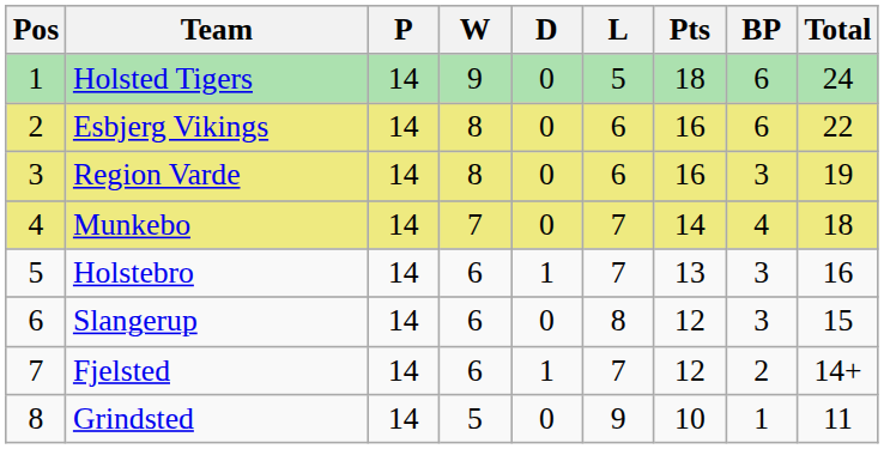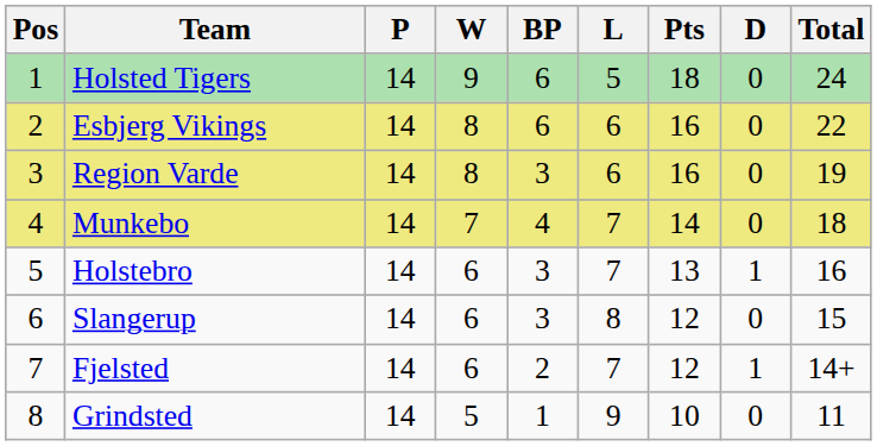 <table class="wikitable" style="font-size: 100%">
 <tr>
 <th width=20>Pos</th>
 <th width=150>Team</th>
 <th width=30>P</th>
 <th width=30>W</th>
-<th width=30>D</th>
+<th width=30>BP</th>
 <th width=30>L</th>
 <th width=30>Pts</th>
-<th width=30>BP</th>
+<th width=30>D</th>
 <th width=30>Total</th>
 </tr>
 <tr align=center style="background:#ACE1AF;">
 <td>1</td>
 <td align="left"><a href='#'>Holsted Tigers</a></td>
 <td>14</td>
 <td>9</td>
-<td>0</td>
+<td>6</td>
 <td>5</td>
 <td>18</td>
-<td>6</td>
+<td>0</td>
 <td>24</td>
 </tr>
 <tr align=center style="background:#EEEA80;">
 <td>2</td>
 <td align="left"><a href='#'>Esbjerg Vikings</a></td>
 <td>14</td>
 <td>8</td>
-<td>0</td>
+<td>6</td>
 <td>6</td>
 <td>16</td>
-<td>6</td>
+<td>0</td>
 <td>22</td>
 </tr>
 <tr align=center style="background:#EEEA80;">
 <td>3</td>
 <td align="left"><a href='#'>Region Varde</a></td>
 <td>14</td>
 <td>8</td>
-<td>0</td>
+<td>3</td>
 <td>6</td>
 <td>16</td>
-<td>3</td>
+<td>0</td>
 <td>19</td>
 </tr>
 <tr align=center style="background:#EEEA80;">
 <td>4</td>
 <td align="left"><a href='#'>Munkebo</a></td>
 <td>14</td>
 <td>7</td>
-<td>0</td>
+<td>4</td>
 <td>7</td>
 <td>14</td>
-<td>4</td>
+<td>0</td>
 <td>18</td>
 </tr>
 <tr align=center>
 <td>5</td>
 <td align="left"><a href='#'>Holstebro</a></td>
 <td>14</td>
 <td>6</td>
-<td>1</td>
+<td>3</td>
 <td>7</td>
 <td>13</td>
-<td>3</td>
+<td>1</td>
 <td>16</td>
 </tr>
 <tr align=center>
 <td>6</td>
 <td align="left"><a href='#'>Slangerup</a></td>
 <td>14</td>
 <td>6</td>
-<td>0</td>
+<td>3</td>
 <td>8</td>
 <td>12</td>
-<td>3</td>
+<td>0</td>
 <td>15</td>
 </tr>
 <tr align=center>
 <td>7</td>
 <td align="left"><a href='#'>Fjelsted</a></td>
 <td>14</td>
 <td>6</td>
-<td>1</td>
+<td>2</td>
 <td>7</td>
 <td>12</td>
-<td>2</td>
+<td>1</td>
 <td>14+</td>
 </tr>
 <tr align=center>
 <td>8</td>
 <td align="left"><a href='#'>Grindsted</a></td>
 <td>14</td>
 <td>5</td>
-<td>0</td>
+<td>1</td>
 <td>9</td>
 <td>10</td>
-<td>1</td>
+<td>0</td>
 <td>11</td>
 </tr>
 </table>
